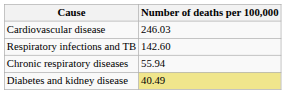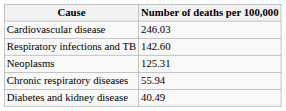 <table class="wikitable">
 <tr>
 <th>Cause</th>
 <th>Number of deaths per 100,000</th>
 </tr>
 <tr>
 <td>Cardiovascular disease</td>
 <td>246.03</td>
 </tr>
 <tr>
 <td>Respiratory infections and TB</td>
 <td>142.60</td>
 </tr>
 <tr>
+<td>Neoplasms</td>
+<td>125.31</td>
+</tr>
+<tr>
 <td>Chronic respiratory diseases</td>
 <td>55.94</td>
 </tr>
 <tr>
 <td>Diabetes and kidney disease</td>
-<td style="background: khaki;">40.49</td>
+<td>40.49</td>
 </tr>
 </table>
